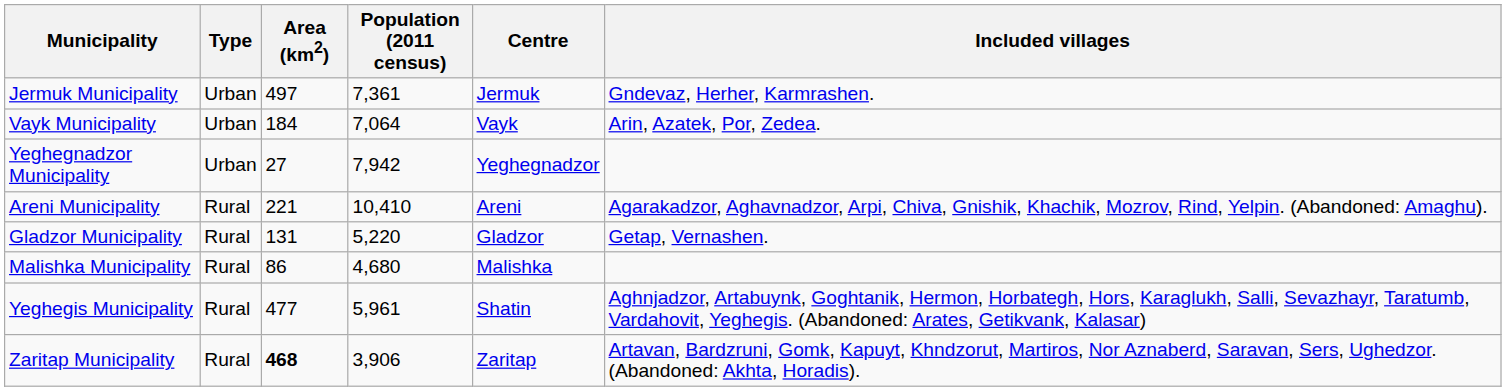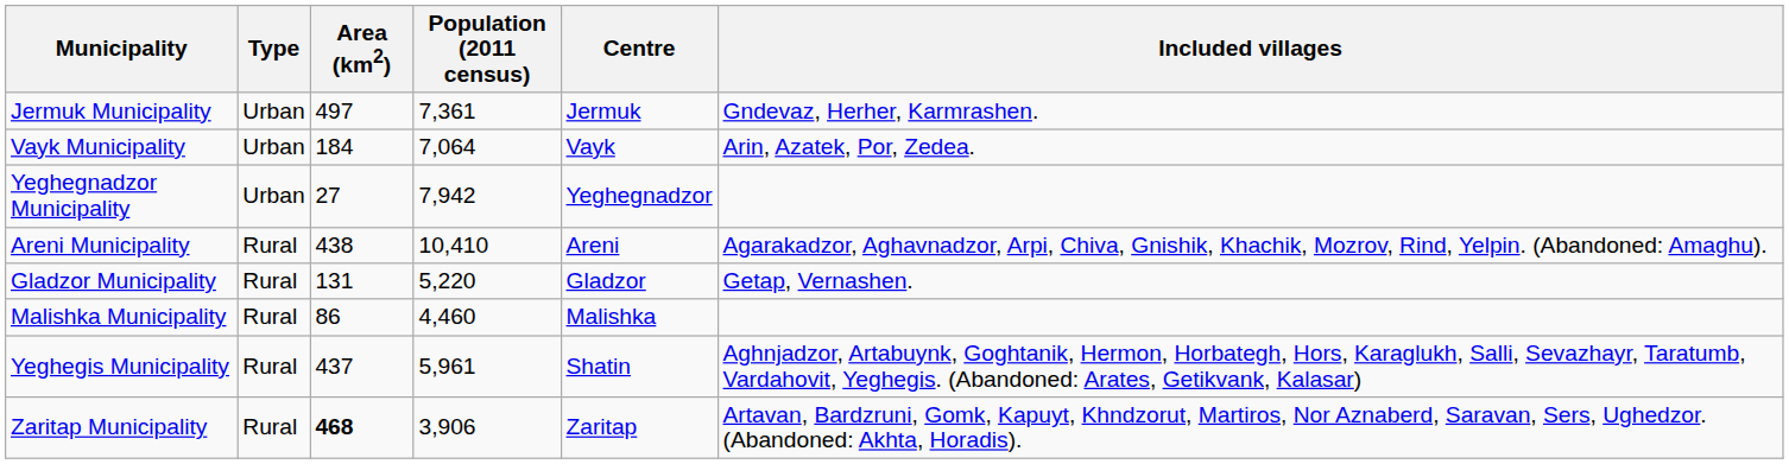 <table class="wikitable sortable">
 <tr>
 <th>Municipality</th>
 <th>Type</th>
 <th>Area (km<sup>2</sup>)</th>
 <th>Population<br>(2011 census)</th>
 <th>Centre</th>
 <th>Included villages</th>
 </tr>
 <tr>
 <td><a href='#'>Jermuk Municipality</a></td>
 <td>Urban</td>
 <td>497</td>
 <td>7,361</td>
 <td><a href='#'>Jermuk</a></td>
 <td><a href='#'>Gndevaz</a>, <a href='#'>Herher</a>, <a href='#'>Karmrashen</a>.</td>
 </tr>
 <tr>
 <td><a href='#'>Vayk Municipality</a></td>
 <td>Urban</td>
 <td>184</td>
 <td>7,064</td>
 <td><a href='#'>Vayk</a></td>
 <td><a href='#'>Arin</a>, <a href='#'>Azatek</a>, <a href='#'>Por</a>, <a href='#'>Zedea</a>.</td>
 </tr>
 <tr>
 <td><a href='#'>Yeghegnadzor Municipality</a></td>
 <td>Urban</td>
 <td>27</td>
 <td>7,942</td>
 <td><a href='#'>Yeghegnadzor</a></td>
 <td></td>
 </tr>
 <tr>
 <td><a href='#'>Areni Municipality</a></td>
 <td>Rural</td>
-<td>221</td>
+<td>438</td>
 <td>10,410</td>
 <td><a href='#'>Areni</a></td>
 <td><a href='#'>Agarakadzor</a>, <a href='#'>Aghavnadzor</a>, <a href='#'>Arpi</a>, <a href='#'>Chiva</a>, <a href='#'>Gnishik</a>, <a href='#'>Khachik</a>, <a href='#'>Mozrov</a>, <a href='#'>Rind</a>, <a href='#'>Yelpin</a>. (Abandoned: <a href='#'>Amaghu</a>).</td>
 </tr>
 <tr>
 <td><a href='#'>Gladzor Municipality</a></td>
 <td>Rural</td>
 <td>131</td>
 <td>5,220</td>
 <td><a href='#'>Gladzor</a></td>
 <td><a href='#'>Getap</a>, <a href='#'>Vernashen</a>.</td>
 </tr>
 <tr>
 <td><a href='#'>Malishka Municipality</a></td>
 <td>Rural</td>
 <td>86</td>
-<td>4,680</td>
+<td>4,460</td>
 <td><a href='#'>Malishka</a></td>
 <td></td>
 </tr>
 <tr>
 <td><a href='#'>Yeghegis Municipality</a></td>
 <td>Rural</td>
-<td>477</td>
+<td>437</td>
 <td>5,961</td>
 <td><a href='#'>Shatin</a></td>
 <td><a href='#'>Aghnjadzor</a>, <a href='#'>Artabuynk</a>, <a href='#'>Goghtanik</a>, <a href='#'>Hermon</a>, <a href='#'>Horbategh</a>, <a href='#'>Hors</a>, <a href='#'>Karaglukh</a>, <a href='#'>Salli</a>,  <a href='#'>Sevazhayr</a>, <a href='#'>Taratumb</a>, <a href='#'>Vardahovit</a>, <a href='#'>Yeghegis</a>. (Abandoned: <a href='#'>Arates</a>, <a href='#'>Getikvank</a>, <a href='#'>Kalasar</a>)</td>
 </tr>
 <tr>
 <td><a href='#'>Zaritap Municipality</a></td>
 <td>Rural</td>
 <td><strong>468</strong></td>
 <td>3,906</td>
 <td><a href='#'>Zaritap</a></td>
 <td><a href='#'>Artavan</a>, <a href='#'>Bardzruni</a>, <a href='#'>Gomk</a>, <a href='#'>Kapuyt</a>, <a href='#'>Khndzorut</a>, <a href='#'>Martiros</a>, <a href='#'>Nor Aznaberd</a>, <a href='#'>Saravan</a>, <a href='#'>Sers</a>, <a href='#'>Ughedzor</a>. (Abandoned: <a href='#'>Akhta</a>, <a href='#'>Horadis</a>).</td>
 </tr>
 </table>
